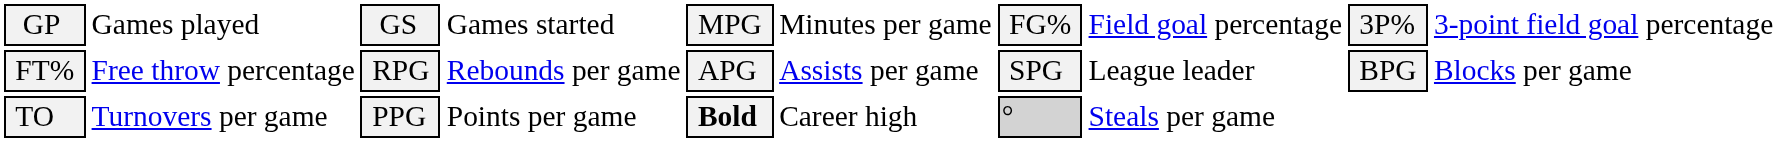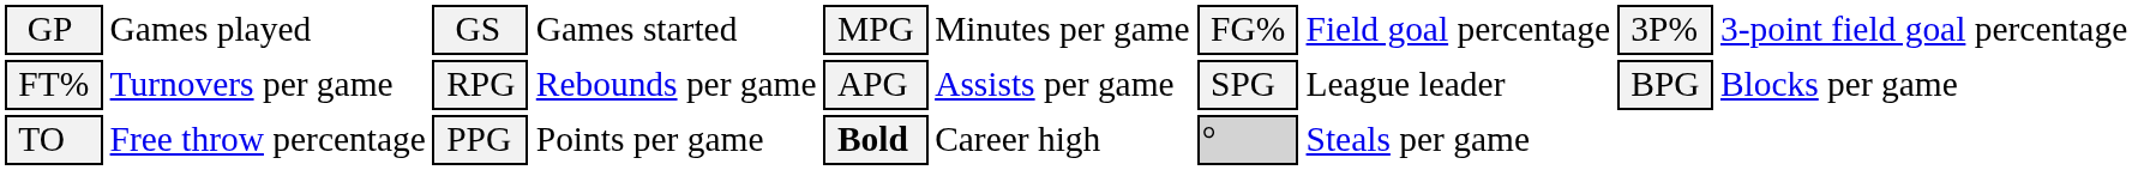 <table class="toccolours" style="font-size: 92%; white-space: nowrap;">
 <tr>
 <td style="background-color: #F2F2F2; border: 1px solid black;">  GP</td>
 <td>Games played</td>
 <td style="background-color: #F2F2F2; border: 1px solid black">  GS </td>
 <td>Games started</td>
 <td style="background-color: #F2F2F2; border: 1px solid black"> MPG </td>
 <td>Minutes per game</td>
 <td style="background-color: #F2F2F2; border: 1px solid black;"> FG% </td>
 <td><a href='#'>Field goal</a> percentage</td>
 <td style="background-color: #F2F2F2; border: 1px solid black"> 3P% </td>
 <td><a href='#'>3-point field goal</a> percentage</td>
 </tr>
 <tr>
 <td style="background-color: #F2F2F2; border: 1px solid black"> FT% </td>
-<td><a href='#'>Free throw</a> percentage</td>
+<td><a href='#'>Turnovers</a> per game</td>
 <td style="background-color: #F2F2F2; border: 1px solid black;"> RPG </td>
 <td><a href='#'>Rebounds</a> per game</td>
 <td style="background-color: #F2F2F2; border: 1px solid black"> APG </td>
 <td><a href='#'>Assists</a> per game</td>
 <td style="background-color: #F2F2F2; border: 1px solid black"> SPG </td>
 <td>League leader</td>
 <td style="background-color: #F2F2F2; border: 1px solid black;"> BPG </td>
 <td><a href='#'>Blocks</a> per game</td>
 </tr>
 <tr>
 <td style="background-color: #F2F2F2; border: 1px solid black"> TO </td>
-<td><a href='#'>Turnovers</a> per game</td>
+<td><a href='#'>Free throw</a> percentage</td>
 <td style="background-color: #F2F2F2; border: 1px solid black"> PPG </td>
 <td>Points per game</td>
 <td style="background-color: #F2F2F2; border: 1px solid black"> <strong>Bold</strong> </td>
 <td>Career high</td>
 <td style="background-color: #D3D3D3; border: 1px solid black">°</td>
 <td><a href='#'>Steals</a> per game</td>
 </tr>
 </table>
